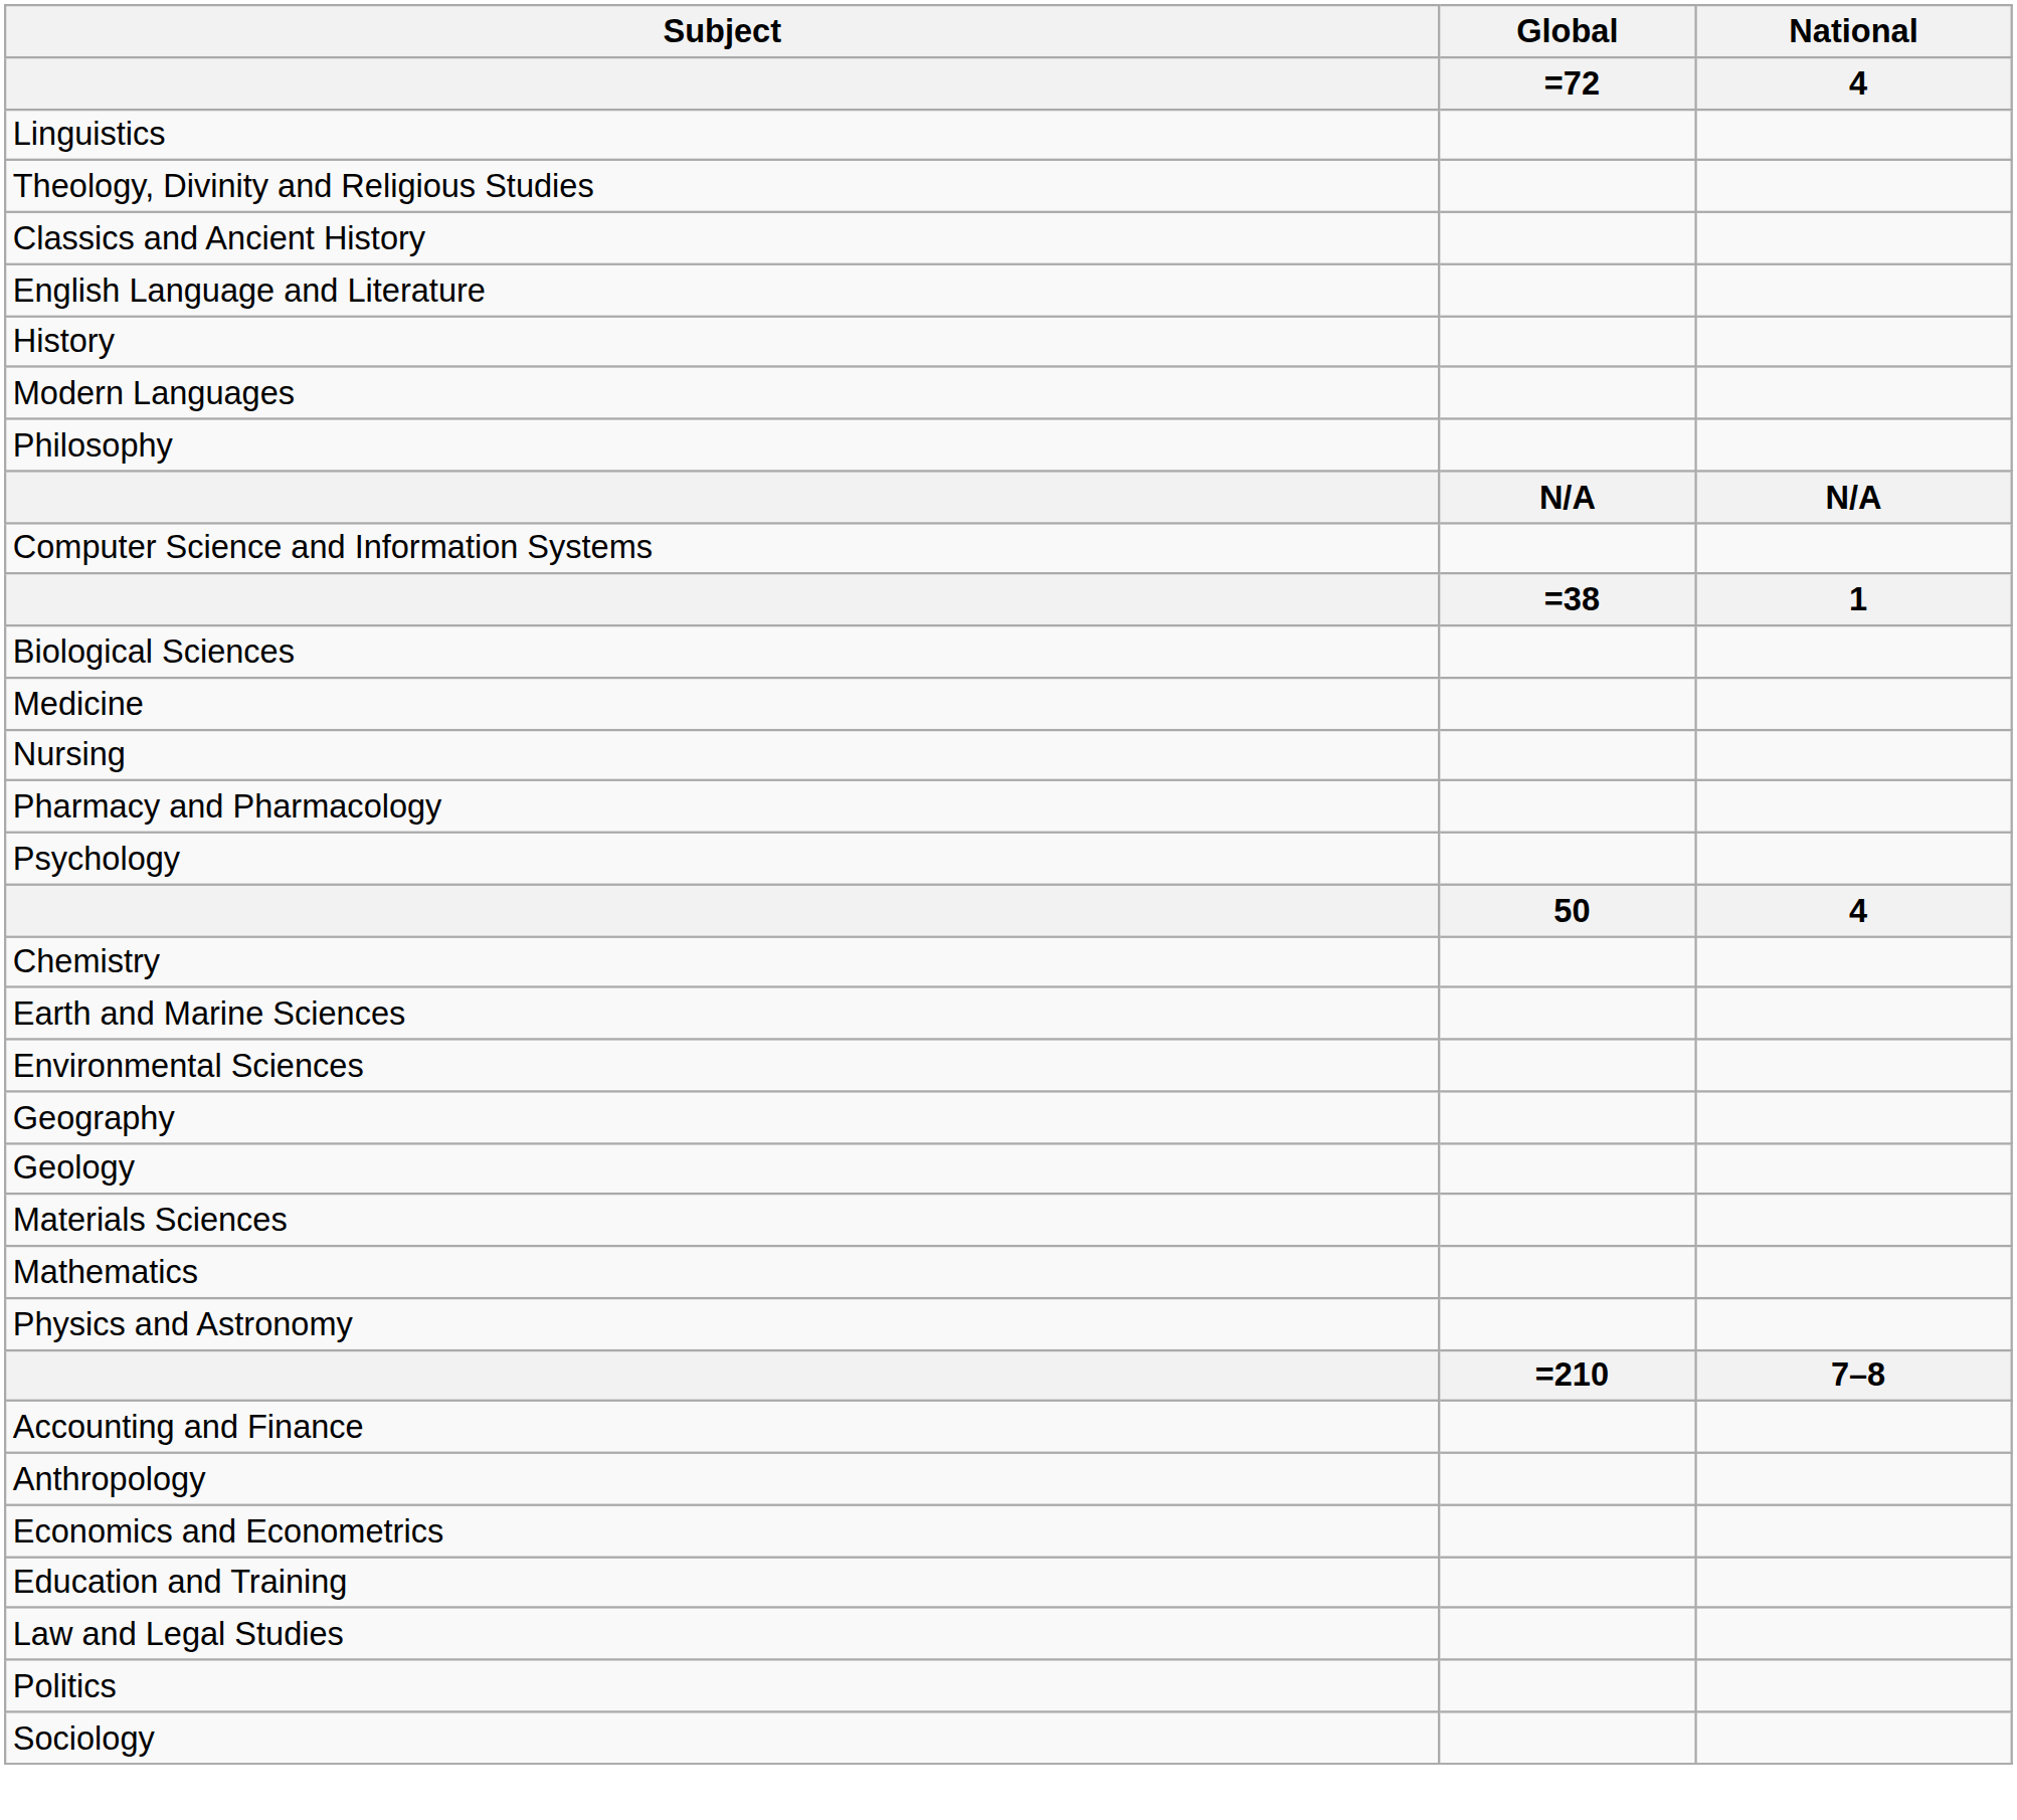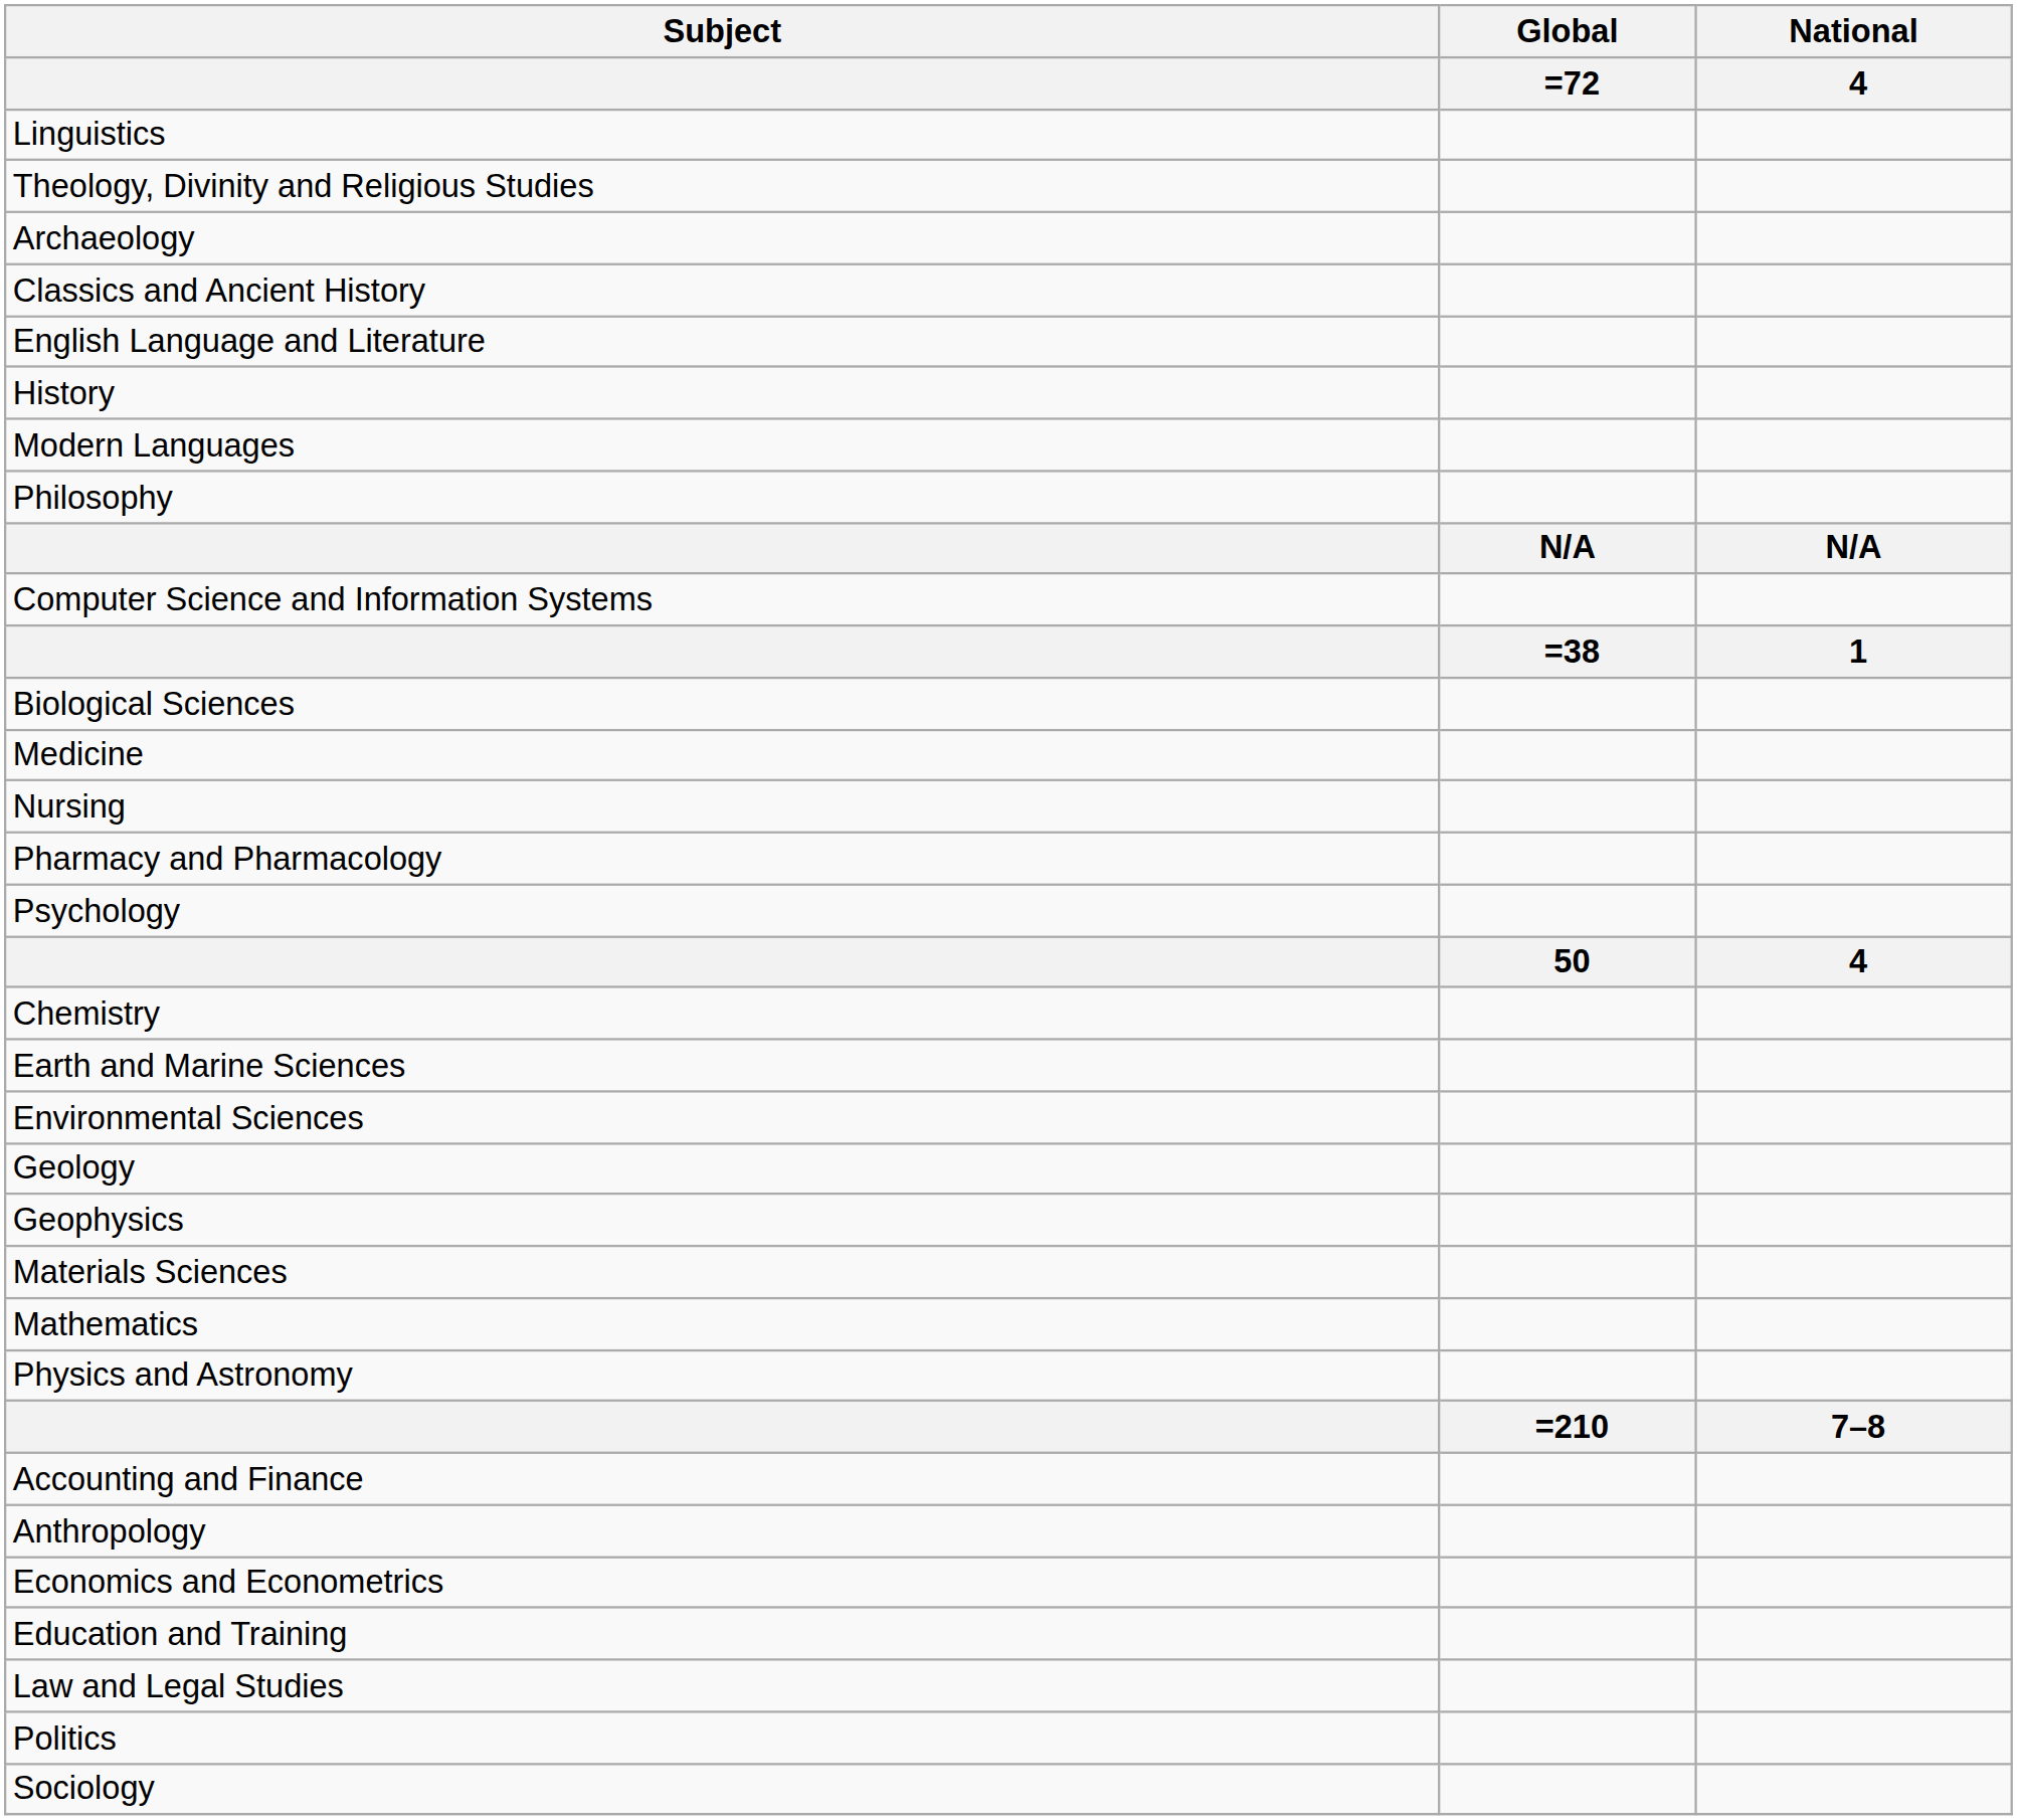 <table class="wikitable sortable" style="width: 100%; font-size: 90%">
 <tr>
 <th>Subject</th>
 <th>Global</th>
 <th>National</th>
 </tr>
 <tr>
 <th></th>
 <th data-sort-value="72"> =72</th>
 <th data-sort-value="4"> 4</th>
 </tr>
 <tr>
 <td>Linguistics</td>
 <td data-sort-value="101–150"></td>
 <td data-sort-value="6–11"></td>
 </tr>
 <tr>
 <td>Theology, Divinity and Religious Studies</td>
 <td data-sort-value="13"></td>
 <td data-sort-value="2"></td>
+</tr>
+<tr>
+<td>Archaeology</td>
+<td data-sort-value="21"></td>
+<td data-sort-value="4"></td>
 </tr>
 <tr>
 <td>Classics and Ancient History</td>
 <td data-sort-value="4"></td>
 <td data-sort-value="1"></td>
 </tr>
 <tr>
 <td>English Language and Literature</td>
 <td data-sort-value="73"></td>
 <td data-sort-value="4"></td>
 </tr>
 <tr>
 <td>History</td>
 <td data-sort-value="40"></td>
 <td data-sort-value="4"></td>
 </tr>
 <tr>
 <td>Modern Languages</td>
 <td data-sort-value="63"></td>
 <td data-sort-value="4"></td>
 </tr>
 <tr>
 <td>Philosophy</td>
 <td data-sort-value="51–100"></td>
 <td data-sort-value="6–9"></td>
 </tr>
 <tr>
 <th></th>
 <th>N/A</th>
 <th>N/A</th>
 </tr>
 <tr>
 <td>Computer Science and Information Systems</td>
 <td data-sort-value="155"></td>
 <td data-sort-value="7"></td>
 </tr>
 <tr>
 <th></th>
 <th data-sort-value="38"> =38</th>
 <th data-sort-value="1"> 1</th>
 </tr>
 <tr>
 <td>Biological Sciences</td>
 <td data-sort-value="27"></td>
 <td data-sort-value="2"></td>
 </tr>
 <tr>
 <td>Medicine</td>
 <td data-sort-value="31"></td>
 <td data-sort-value="1"></td>
 </tr>
 <tr>
 <td>Nursing</td>
 <td data-sort-value="151–200"></td>
 <td data-sort-value="1"></td>
 </tr>
 <tr>
 <td>Pharmacy and Pharmacology</td>
 <td data-sort-value="46"></td>
 <td data-sort-value="1"></td>
 </tr>
 <tr>
 <td>Psychology</td>
 <td data-sort-value="101–150"></td>
 <td data-sort-value="4–7"></td>
 </tr>
 <tr>
 <th></th>
 <th data-sort-value="50"> 50</th>
 <th data-sort-value="4"> 4</th>
 </tr>
 <tr>
 <td>Chemistry</td>
 <td data-sort-value="68"></td>
 <td data-sort-value="6"></td>
 </tr>
 <tr>
 <td>Earth and Marine Sciences</td>
 <td data-sort-value="101–150"></td>
 <td data-sort-value="8–13"></td>
 </tr>
 <tr>
 <td>Environmental Sciences</td>
 <td data-sort-value="251–300"></td>
 <td data-sort-value="15–18"></td>
 </tr>
 <tr>
-<td>Geography</td>
-<td data-sort-value="101–150"></td>
-<td data-sort-value="3–6"></td>
-</tr>
-<tr>
 <td>Geology</td>
 <td data-sort-value="101–150"></td>
 <td data-sort-value="7–13"></td>
+</tr>
+<tr>
+<td>Geophysics</td>
+<td data-sort-value="51–100"></td>
+<td data-sort-value="1–7"></td>
 </tr>
 <tr>
 <td>Materials Sciences</td>
 <td data-sort-value="201–250"></td>
 <td data-sort-value="10–11"></td>
 </tr>
 <tr>
 <td>Mathematics</td>
 <td data-sort-value="143"></td>
 <td data-sort-value="8"></td>
 </tr>
 <tr>
 <td>Physics and Astronomy</td>
 <td data-sort-value="31"></td>
 <td data-sort-value="2"></td>
 </tr>
 <tr>
 <th></th>
 <th data-sort-value="210"> =210</th>
 <th data-sort-value="7–8"> 7–8</th>
 </tr>
 <tr>
 <td>Accounting and Finance</td>
 <td data-sort-value="251–300"></td>
 <td data-sort-value="10"></td>
 </tr>
 <tr>
 <td>Anthropology</td>
 <td data-sort-value="51–100"></td>
 <td data-sort-value="2–5"></td>
 </tr>
 <tr>
 <td>Economics and Econometrics</td>
 <td data-sort-value="151–200"></td>
 <td data-sort-value="6–9"></td>
 </tr>
 <tr>
 <td>Education and Training</td>
 <td data-sort-value="151–200"></td>
 <td data-sort-value="5–8"></td>
 </tr>
 <tr>
 <td>Law and Legal Studies</td>
 <td data-sort-value="62"></td>
 <td data-sort-value="3"></td>
 </tr>
 <tr>
 <td>Politics</td>
 <td data-sort-value="101–150"></td>
 <td data-sort-value="5–6"></td>
 </tr>
 <tr>
 <td>Sociology</td>
 <td data-sort-value="101–150"></td>
 <td data-sort-value="5–8"></td>
 </tr>
 <tr>
 </tr>
 </table>
